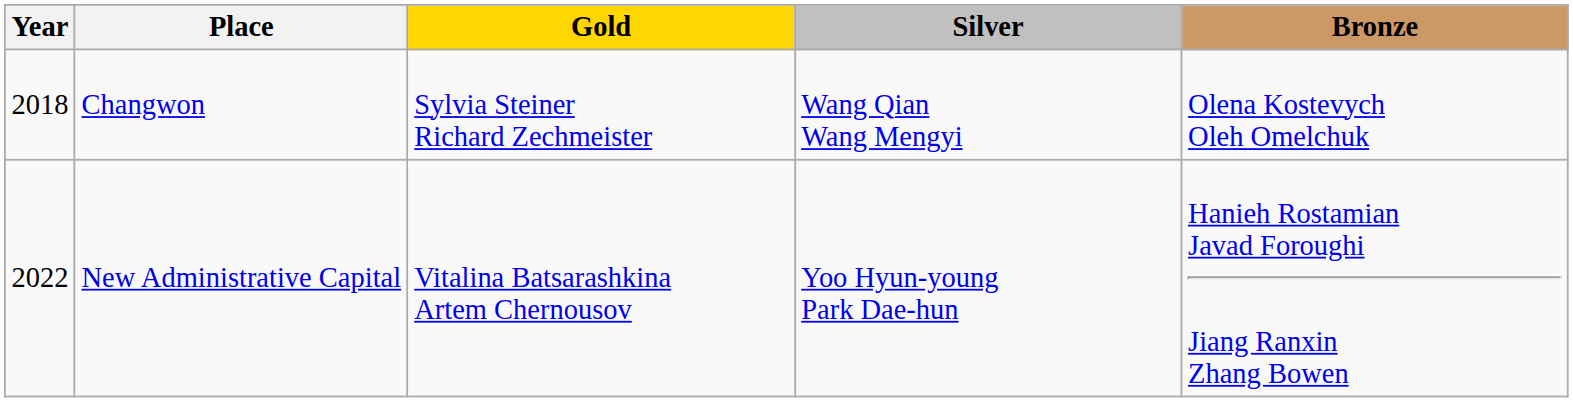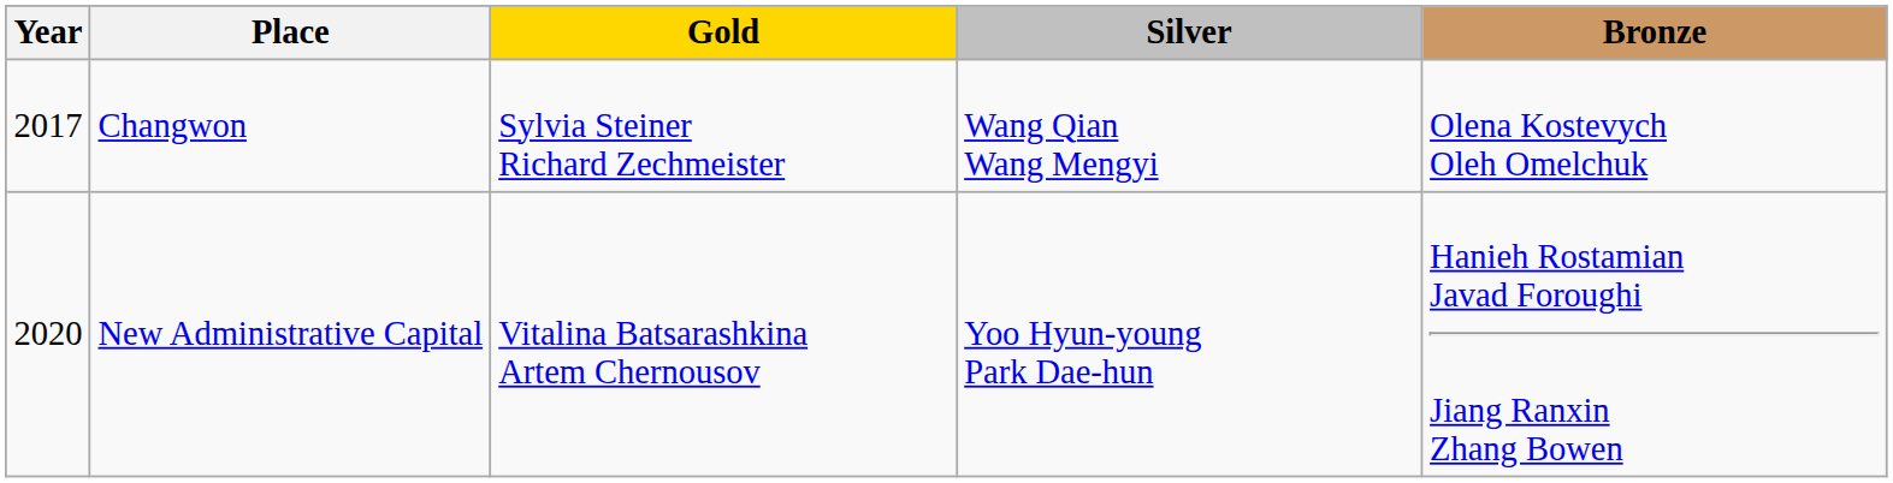 <table class="wikitable">
 <tr>
 <th>Year</th>
 <th>Place</th>
 <th style="background:gold; width:210px;">Gold</th>
 <th style="background:silver; width:210px;">Silver</th>
 <th style="background:#c96; width:210px;">Bronze</th>
 </tr>
 <tr>
-<td>2018</td>
+<td>2017</td>
 <td> <a href='#'>Changwon</a></td>
 <td><br><a href='#'>Sylvia Steiner</a><br><a href='#'>Richard Zechmeister</a></td>
 <td><br><a href='#'>Wang Qian</a><br><a href='#'>Wang Mengyi</a></td>
 <td><br><a href='#'>Olena Kostevych</a><br><a href='#'>Oleh Omelchuk</a></td>
 </tr>
 <tr>
-<td>2022</td>
+<td>2020</td>
 <td> <a href='#'>New Administrative Capital</a></td>
 <td><br><a href='#'>Vitalina Batsarashkina</a><br><a href='#'>Artem Chernousov</a></td>
 <td><br><a href='#'>Yoo Hyun-young</a><br><a href='#'>Park Dae-hun</a></td>
 <td><br><a href='#'>Hanieh Rostamian</a><br><a href='#'>Javad Foroughi</a><hr><br><a href='#'>Jiang Ranxin</a><br><a href='#'>Zhang Bowen</a></td>
 </tr>
 </table>
